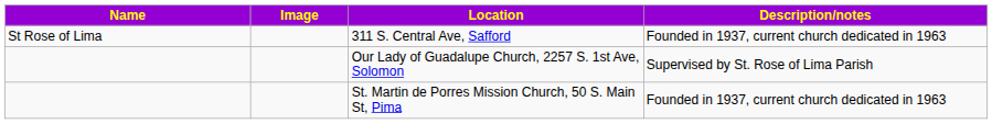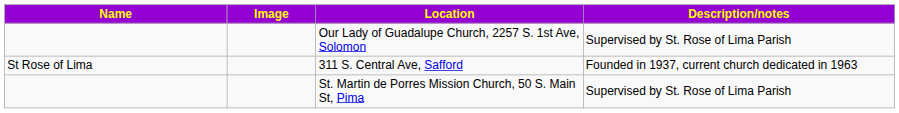 <table class="wikitable sortable" style="width:75%">
 <tr>
 <th width="25%" style="background:darkviolet; color:yellow;"><strong>Name</strong></th>
 <th width="10%" style="background:darkviolet; color:yellow;"><strong>Image</strong></th>
 <th width="30%" style="background:darkviolet; color:yellow;"><strong>Location</strong></th>
 <th width="35%" style="background:darkviolet; color:yellow;"><strong>Description/notes</strong></th>
+</tr>
+<tr>
+<td></td>
+<td></td>
+<td>Our Lady of Guadalupe Church, 2257 S. 1st Ave, <a href='#'>Solomon</a></td>
+<td>Supervised by St. Rose of Lima Parish</td>
 </tr>
 <tr>
 <td>St Rose of Lima</td>
 <td></td>
 <td>311 S. Central Ave, <a href='#'>Safford</a></td>
 <td>Founded in 1937, current church dedicated in 1963</td>
 </tr>
 <tr>
 <td></td>
 <td></td>
-<td>Our Lady of Guadalupe Church, 2257 S. 1st Ave, <a href='#'>Solomon</a></td>
+<td>St. Martin de Porres Mission Church, 50 S. Main St, <a href='#'>Pima</a></td>
 <td>Supervised by St. Rose of Lima Parish</td>
 </tr>
-<tr>
-<td></td>
-<td></td>
-<td>St. Martin de Porres Mission Church, 50 S. Main St, <a href='#'>Pima</a></td>
-<td>Founded in 1937, current church dedicated in 1963</td>
-</tr>
 </table>
